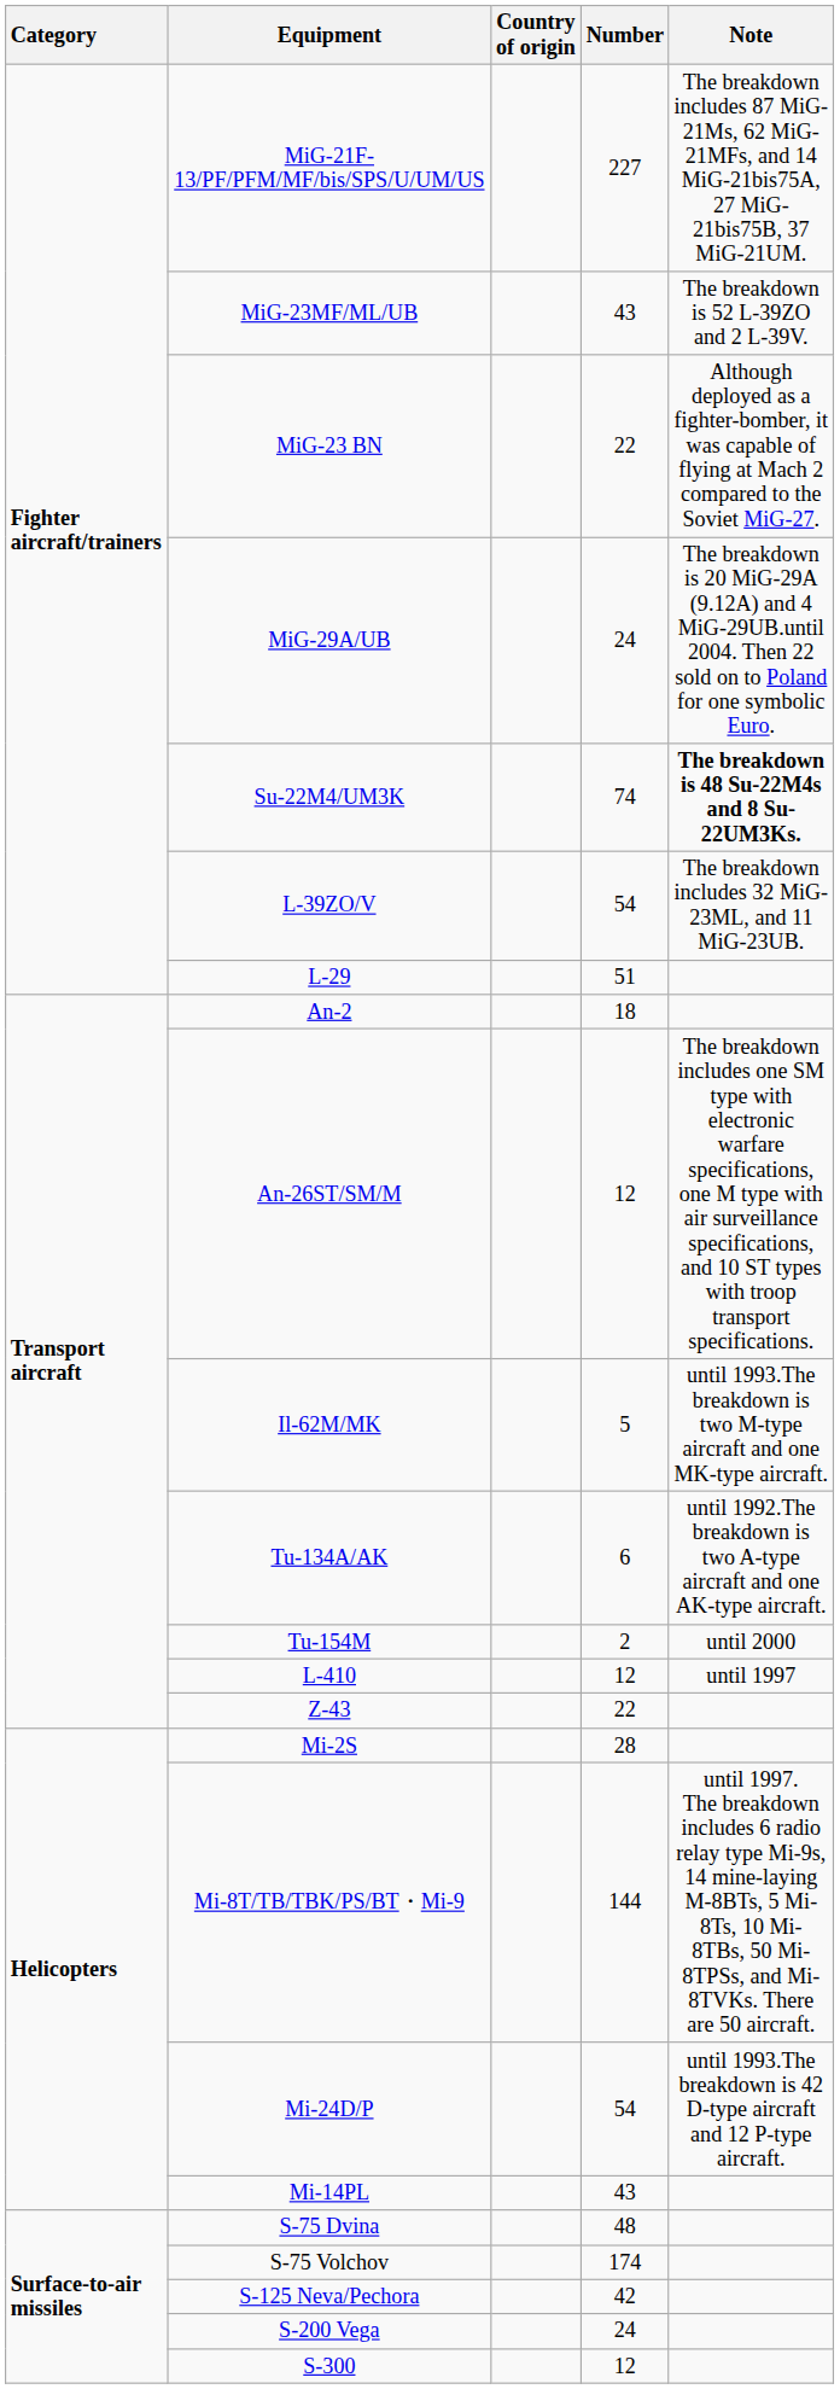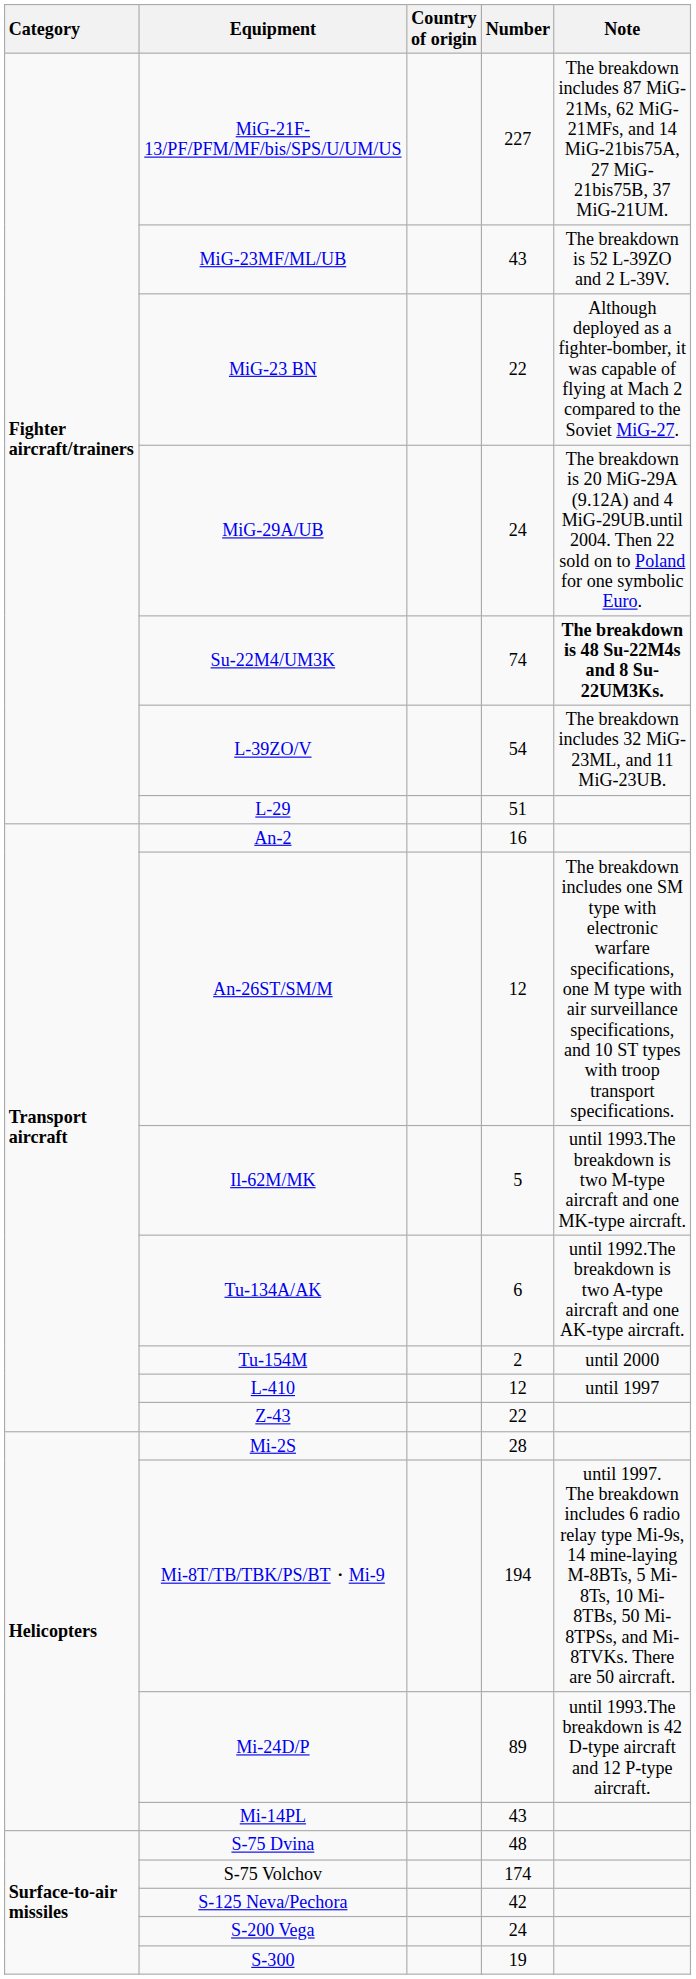 <table class="wikitable" style="text-align:center">
 <tr class="hintergrundfarbe5">
 <th style="text-align:left">Category</th>
 <th>Equipment</th>
 <th>Country of origin</th>
 <th>Number</th>
 <th>Note</th>
 </tr>
 <tr>
 <td style="text-align:left" rowspan="7"><strong>Fighter aircraft/trainers</strong></td>
 <td><a href='#'>MiG-21F-13/PF/PFM/MF/bis/SPS/U/UM/US</a></td>
 <td></td>
 <td>227</td>
 <td>The breakdown includes 87 MiG-21Ms, 62 MiG-21MFs, and 14 MiG-21bis75A, 27 MiG-21bis75B, 37 MiG-21UM.</td>
 </tr>
 <tr>
 <td><a href='#'>MiG-23MF/ML/UB</a></td>
 <td></td>
 <td>43</td>
 <td>The breakdown is 52 L-39ZO and 2 L-39V.</td>
 </tr>
 <tr>
 <td><a href='#'>MiG-23 BN</a></td>
 <td></td>
 <td>22</td>
 <td>Although deployed as a fighter-bomber, it was capable of flying at Mach 2 compared to the Soviet <a href='#'>MiG-27</a>.</td>
 </tr>
 <tr>
 <td><a href='#'>MiG-29A/UB</a></td>
 <td></td>
 <td>24</td>
 <td>The breakdown is 20 MiG-29A (9.12A) and 4 MiG-29UB.until 2004. Then 22 sold on to <a href='#'>Poland</a> for one symbolic <a href='#'>Euro</a>.</td>
 </tr>
 <tr>
 <td><a href='#'>Su-22M4/UM3K</a></td>
 <td></td>
 <td>74</td>
 <td><strong>The breakdown is 48 Su-22M4s and 8 Su-22UM3Ks.</strong></td>
 </tr>
 <tr>
 <td><a href='#'>L-39ZO/V</a></td>
 <td></td>
 <td>54</td>
 <td>The breakdown includes 32 MiG-23ML, and 11 MiG-23UB.</td>
 </tr>
 <tr>
 <td><a href='#'>L-29</a></td>
 <td></td>
 <td>51</td>
 <td></td>
 </tr>
 <tr>
 <td style="text-align:left" rowspan="7"><strong>Transport aircraft</strong></td>
 <td><a href='#'>An-2</a></td>
 <td><br></td>
-<td>18</td>
+<td>16</td>
 </tr>
 <tr>
 <td><a href='#'>An-26ST/SM/M</a></td>
 <td></td>
 <td>12</td>
 <td>The breakdown includes one SM type with electronic warfare specifications, one M type with air surveillance specifications, and 10 ST types with troop transport specifications.</td>
 </tr>
 <tr>
 <td><a href='#'>Il-62M/MK</a></td>
 <td></td>
 <td>5</td>
 <td>until 1993.The breakdown is two M-type aircraft and one MK-type aircraft.</td>
 </tr>
 <tr>
 <td><a href='#'>Tu-134A/AK</a></td>
 <td></td>
 <td>6</td>
 <td>until 1992.The breakdown is two A-type aircraft and one AK-type aircraft.</td>
 </tr>
 <tr>
 <td><a href='#'>Tu-154M</a></td>
 <td></td>
 <td>2</td>
 <td>until 2000</td>
 </tr>
 <tr>
 <td><a href='#'>L-410</a></td>
 <td></td>
 <td>12</td>
 <td>until 1997</td>
 </tr>
 <tr>
 <td><a href='#'>Z-43</a></td>
 <td></td>
 <td>22</td>
 <td> </td>
 </tr>
 <tr>
 <td style="text-align:left" rowspan="4"><strong>Helicopters</strong></td>
 <td><a href='#'>Mi-2S</a></td>
 <td></td>
 <td>28</td>
 <td> </td>
 </tr>
 <tr>
 <td><a href='#'>Mi-8T/TB/TBK/PS/BT</a>・<a href='#'>Mi-9</a></td>
 <td></td>
-<td>144</td>
+<td>194</td>
 <td>until 1997.<br>The breakdown includes 6 radio relay type Mi-9s, 14 mine-laying M-8BTs, 5 Mi-8Ts, 10 Mi-8TBs, 50 Mi-8TPSs, and Mi-8TVKs. There are 50 aircraft.</td>
 </tr>
 <tr>
 <td><a href='#'>Mi-24D/P</a></td>
 <td></td>
-<td>54</td>
+<td>89</td>
 <td>until 1993.The breakdown is 42 D-type aircraft and 12 P-type aircraft.</td>
 </tr>
 <tr>
 <td><a href='#'>Mi-14PL</a></td>
 <td></td>
 <td>43</td>
 <td> </td>
 </tr>
 <tr>
 <td style="text-align:left" rowspan="5"><strong>Surface-to-air missiles</strong></td>
 <td><a href='#'>S-75 Dvina</a></td>
 <td></td>
 <td>48</td>
 <td> </td>
 </tr>
 <tr>
 <td>S-75 Volchov</td>
 <td></td>
 <td>174</td>
 <td> </td>
 </tr>
 <tr>
 <td><a href='#'>S-125 Neva/Pechora</a></td>
 <td></td>
 <td>42</td>
 <td> </td>
 </tr>
 <tr>
 <td><a href='#'>S-200 Vega</a></td>
 <td></td>
 <td>24</td>
 <td> </td>
 </tr>
 <tr>
 <td><a href='#'>S-300</a></td>
 <td></td>
-<td>12</td>
+<td>19</td>
 <td> </td>
 </tr>
 </table>
